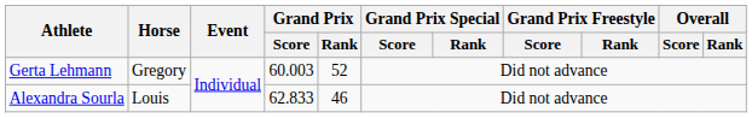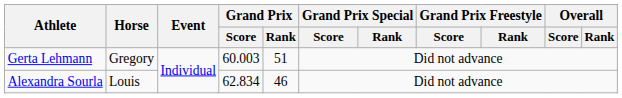 <table class=wikitable style="font-size:90%">
 <tr>
 <th rowspan="2">Athlete</th>
 <th rowspan="2">Horse</th>
 <th rowspan="2">Event</th>
 <th colspan="2">Grand Prix</th>
 <th colspan="2">Grand Prix Special</th>
 <th colspan="2">Grand Prix Freestyle</th>
 <th colspan="2">Overall</th>
 </tr>
 <tr style="font-size:95%">
 <th>Score</th>
 <th>Rank</th>
 <th>Score</th>
 <th>Rank</th>
 <th>Score</th>
 <th>Rank</th>
 <th>Score</th>
 <th>Rank</th>
 </tr>
 <tr align=center>
 <td align=left><a href='#'>Gerta Lehmann</a></td>
 <td align=left>Gregory</td>
 <td align=left rowspan=2><a href='#'>Individual</a></td>
 <td>60.003</td>
-<td>52</td>
+<td>51</td>
 <td colspan=6>Did not advance</td>
 </tr>
 <tr align=center>
 <td align=left><a href='#'>Alexandra Sourla</a></td>
 <td align=left>Louis</td>
-<td>62.833</td>
+<td>62.834</td>
 <td>46</td>
 <td colspan=6>Did not advance</td>
 </tr>
 </table>
